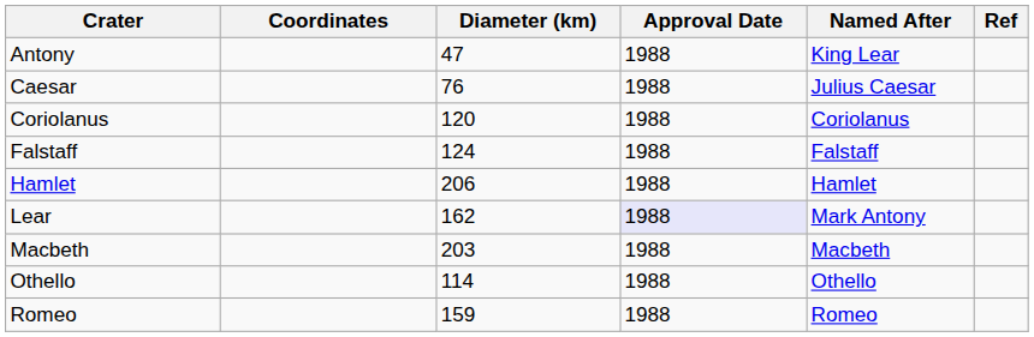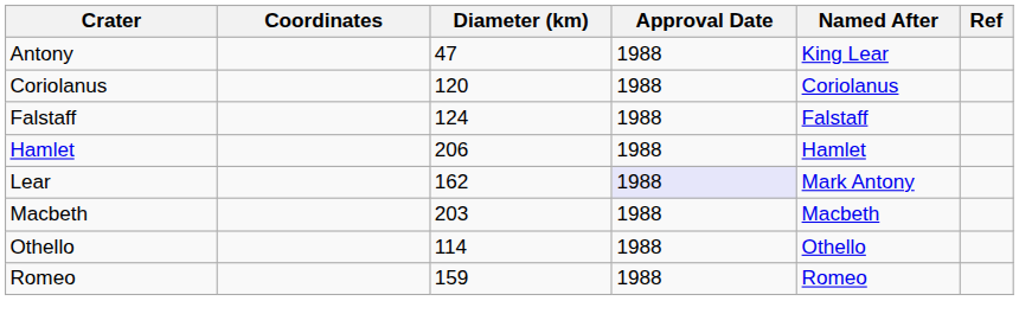 <table class="wikitable" style="min-width: 90%;">
 <tr>
 <th style="width:10em">Crater</th>
 <th style="width:10em">Coordinates</th>
 <th>Diameter (km)</th>
 <th>Approval Date</th>
 <th>Named After</th>
 <th>Ref</th>
 </tr>
 <tr>
 <td>Antony</td>
 <td></td>
 <td>47</td>
 <td>1988</td>
 <td><a href='#'>King Lear</a></td>
-<td></td>
-</tr>
-<tr>
-<td>Caesar</td>
-<td></td>
-<td>76</td>
-<td>1988</td>
-<td><a href='#'>Julius Caesar</a></td>
 <td></td>
 </tr>
 <tr>
 <td>Coriolanus</td>
 <td></td>
 <td>120</td>
 <td>1988</td>
 <td><a href='#'>Coriolanus</a></td>
 <td></td>
 </tr>
 <tr>
 <td>Falstaff</td>
 <td></td>
 <td>124</td>
 <td>1988</td>
 <td><a href='#'>Falstaff</a></td>
 <td></td>
 </tr>
 <tr>
 <td><a href='#'>Hamlet</a></td>
 <td></td>
 <td>206</td>
 <td>1988</td>
 <td><a href='#'>Hamlet</a></td>
 <td></td>
 </tr>
 <tr>
 <td>Lear</td>
 <td></td>
 <td>162</td>
 <td style="background: lavender;">1988</td>
 <td><a href='#'>Mark Antony</a></td>
 <td></td>
 </tr>
 <tr>
 <td>Macbeth</td>
 <td></td>
 <td>203</td>
 <td>1988</td>
 <td><a href='#'>Macbeth</a></td>
 <td></td>
 </tr>
 <tr>
 <td>Othello</td>
 <td></td>
 <td>114</td>
 <td>1988</td>
 <td><a href='#'>Othello</a></td>
 <td></td>
 </tr>
 <tr>
 <td>Romeo</td>
 <td></td>
 <td>159</td>
 <td>1988</td>
 <td><a href='#'>Romeo</a></td>
 <td></td>
 </tr>
 </table>
